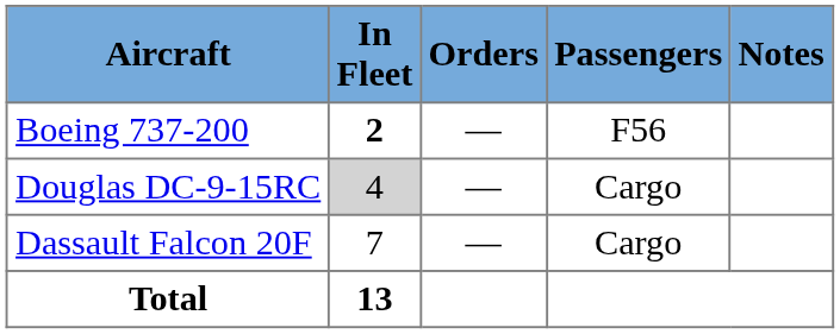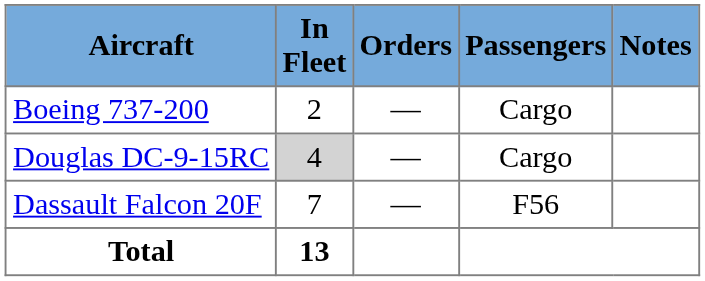 <table class="toccolours" border="1" cellpadding="3" style="border-collapse:collapse;margin:1em auto;">
 <tr bgcolor=#75aadb>
 <th>Aircraft</th>
 <th>In<br>Fleet</th>
 <th>Orders</th>
 <th>Passengers</th>
 <th>Notes</th>
 </tr>
 <tr>
 <td><a href='#'>Boeing 737-200</a></td>
-<td align="center"><strong>2</strong></td>
+<td align="center">2</td>
 <td align="center">—</td>
-<td align="center">F56</td>
+<td align="center">Cargo</td>
 <td></td>
 </tr>
 <tr>
 <td><a href='#'>Douglas DC-9-15RC</a></td>
 <td align="center" style="background: lightgrey;">4</td>
 <td align="center">—</td>
 <td align="center">Cargo</td>
 <td></td>
 </tr>
 <tr>
 <td><a href='#'>Dassault Falcon 20F</a></td>
 <td align="center">7</td>
 <td align="center">—</td>
-<td align="center">Cargo</td>
+<td align="center">F56</td>
 <td></td>
 </tr>
 <tr>
 <th>Total</th>
 <th>13</th>
 <th></th>
 <th colspan="2"></th>
 </tr>
 </table>
